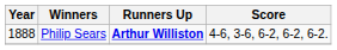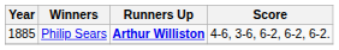 <table class="wikitable sortable">
 <tr>
 <th>Year</th>
 <th>Winners</th>
 <th>Runners Up</th>
 <th class="unsortable">Score</th>
 </tr>
 <tr>
-<td>1888</td>
+<td>1885</td>
 <td> <a href='#'>Philip Sears</a></td>
 <td><strong> <a href='#'>Arthur Williston</a></strong></td>
 <td>4-6, 3-6, 6-2, 6-2, 6-2.</td>
 </tr>
 <tr>
 </tr>
 </table>
